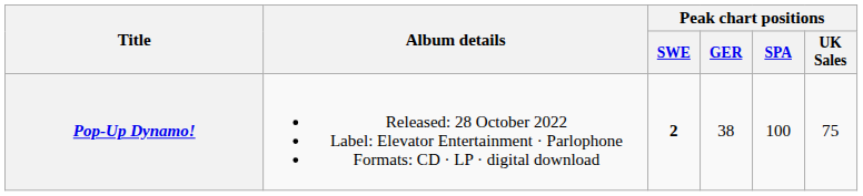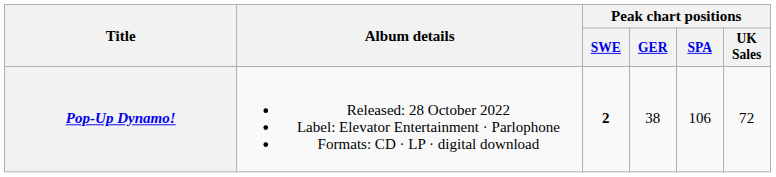 <table class="wikitable plainrowheaders" style="text-align:center;" border="1">
 <tr>
 <th scope="col" rowspan="2" style="width:15em;">Title</th>
 <th scope="col" rowspan="2" style="width:22.5em;">Album details</th>
 <th scope="col" colspan="4">Peak chart positions</th>
 </tr>
 <tr>
 <th scope="col" style="width:3em;font-size:90%;"><a href='#'>SWE</a><br></th>
 <th scope="col" style="width:3em;font-size:90%;"><a href='#'>GER</a><br></th>
 <th scope="col" style="width:3em;font-size:90%;"><a href='#'>SPA</a><br></th>
 <th scope="col" style="width:3em;font-size:90%;">UK Sales<br></th>
 </tr>
 <tr>
 <th scope="row"><em><a href='#'>Pop-Up Dynamo!</a></em></th>
 <td><br><ul><li>Released: 28 October 2022</li><li>Label: Elevator Entertainment · Parlophone</li><li>Formats: CD · LP · digital download</li></ul></td>
 <td><strong>2</strong></td>
 <td>38</td>
-<td>100</td>
-<td>75</td>
+<td>106</td>
+<td>72</td>
 </tr>
 </table>
